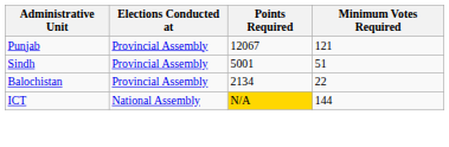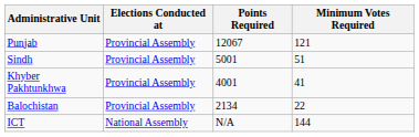 <table class="wikitable">
 <tr>
 <th>Administrative Unit</th>
 <th>Elections Conducted at</th>
 <th>Points Required</th>
 <th>Minimum Votes Required</th>
 </tr>
 <tr>
 <td><a href='#'>Punjab</a></td>
 <td><a href='#'>Provincial Assembly</a></td>
 <td>12067</td>
 <td>121</td>
 </tr>
 <tr>
 <td><a href='#'>Sindh</a></td>
 <td><a href='#'>Provincial Assembly</a></td>
 <td>5001</td>
 <td>51</td>
 </tr>
 <tr>
+<td><a href='#'>Khyber Pakhtunkhwa</a></td>
+<td><a href='#'>Provincial Assembly</a></td>
+<td>4001</td>
+<td>41</td>
+</tr>
+<tr>
 <td><a href='#'>Balochistan</a></td>
 <td><a href='#'>Provincial Assembly</a></td>
 <td>2134</td>
 <td>22</td>
 </tr>
 <tr>
 <td><a href='#'>ICT</a></td>
 <td><a href='#'>National Assembly</a></td>
-<td style="background: gold;">N/A</td>
+<td>N/A</td>
 <td>144</td>
 </tr>
 </table>
